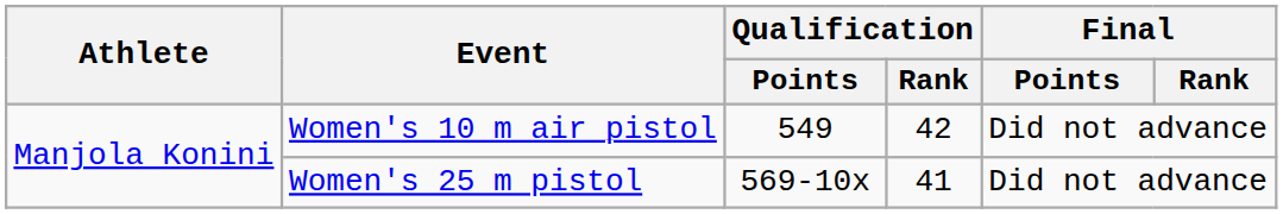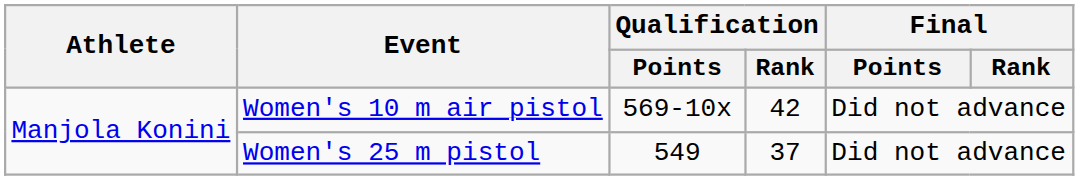 <table class="wikitable" style="font-size:90%">
 <tr>
 <th rowspan="2">Athlete</th>
 <th rowspan="2">Event</th>
 <th colspan=2>Qualification</th>
 <th colspan=2>Final</th>
 </tr>
 <tr style="font-size:95%">
 <th>Points</th>
 <th>Rank</th>
 <th>Points</th>
 <th>Rank</th>
 </tr>
 <tr align=center>
 <td align=left rowspan=2><a href='#'>Manjola Konini</a></td>
 <td align=left><a href='#'>Women's 10 m air pistol</a></td>
-<td>549</td>
+<td>569-10x</td>
 <td>42</td>
 <td colspan=2>Did not advance</td>
 </tr>
 <tr align=center>
 <td align=left><a href='#'>Women's 25 m pistol</a></td>
-<td>569-10x</td>
-<td>41</td>
+<td>549</td>
+<td>37</td>
 <td colspan=2>Did not advance</td>
 </tr>
 </table>
